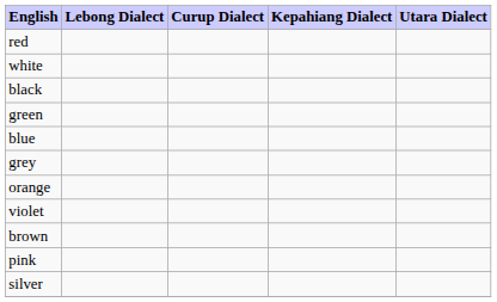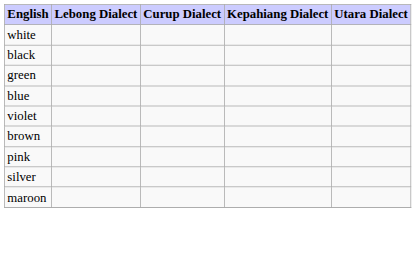 <table class="wikitable">
 <tr>
 <th style="background: #CCCCFF;">English</th>
 <th style="background: #CCCCFF;">Lebong Dialect</th>
 <th style="background: #CCCCFF;">Curup Dialect</th>
 <th style="background: #CCCCFF;">Kepahiang Dialect</th>
 <th style="background: #CCCCFF;">Utara Dialect</th>
-</tr>
-<tr>
-<td>red</td>
-<td></td>
-<td></td>
-<td></td>
-<td></td>
 </tr>
 <tr>
 <td>white</td>
 <td></td>
 <td></td>
 <td></td>
 <td></td>
 </tr>
 <tr>
 <td>black</td>
 <td></td>
 <td></td>
 <td></td>
 <td></td>
 </tr>
 <tr>
 <td>green</td>
 <td></td>
 <td></td>
 <td></td>
 <td></td>
 </tr>
 <tr>
 <td>blue</td>
-<td></td>
-<td></td>
-<td></td>
-<td></td>
-</tr>
-<tr>
-<td>grey</td>
-<td></td>
-<td></td>
-<td></td>
-<td></td>
-</tr>
-<tr>
-<td>orange</td>
 <td></td>
 <td></td>
 <td></td>
 <td></td>
 </tr>
 <tr>
 <td>violet</td>
 <td></td>
 <td></td>
 <td></td>
 <td></td>
 </tr>
 <tr>
 <td>brown</td>
 <td></td>
 <td></td>
 <td></td>
 <td></td>
 </tr>
 <tr>
 <td>pink</td>
 <td></td>
 <td></td>
 <td></td>
 <td></td>
 </tr>
 <tr>
 <td>silver</td>
 <td></td>
 <td></td>
 <td></td>
 <td></td>
 </tr>
 <tr>
+<td>maroon</td>
+<td></td>
+<td></td>
+<td></td>
+<td></td>
+</tr>
+<tr>
 </tr>
 </table>
